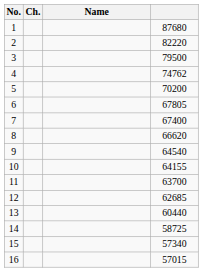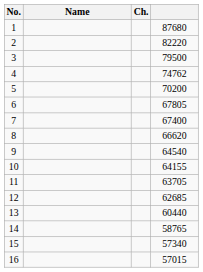 <table class="wikitable" style="text-align: center;">
 <tr>
 <th>No.</th>
+<th align="left"; width=170>Name</th>
 <th>Ch.</th>
-<th align="left"; width=170>Name</th>
 <th width=70></th>
 </tr>
 <tr>
 <td>1</td>
+<td style="text-align:left;"></td>
 <td></td>
-<td style="text-align:left;"></td>
 <td>87680</td>
 </tr>
 <tr>
 <td>2</td>
+<td style="text-align:left;"></td>
 <td></td>
-<td style="text-align:left;"></td>
 <td>82220</td>
 </tr>
 <tr>
 <td>3</td>
+<td style="text-align:left;"></td>
 <td></td>
-<td style="text-align:left;"></td>
 <td>79500</td>
 </tr>
 <tr>
 <td>4</td>
+<td style="text-align:left;"></td>
 <td></td>
-<td style="text-align:left;"></td>
 <td>74762</td>
 </tr>
 <tr>
 <td>5</td>
+<td style="text-align:left;"></td>
 <td></td>
-<td style="text-align:left;"></td>
 <td>70200</td>
 </tr>
 <tr>
 <td>6</td>
+<td style="text-align:left;"></td>
 <td></td>
-<td style="text-align:left;"></td>
 <td>67805</td>
 </tr>
 <tr>
 <td>7</td>
+<td style="text-align:left;"></td>
 <td></td>
-<td style="text-align:left;"></td>
 <td>67400</td>
 </tr>
 <tr>
 <td>8</td>
+<td style="text-align:left;"></td>
 <td></td>
-<td style="text-align:left;"></td>
 <td>66620</td>
 </tr>
 <tr>
 <td>9</td>
+<td style="text-align:left;"></td>
 <td></td>
-<td style="text-align:left;"></td>
 <td>64540</td>
 </tr>
 <tr>
 <td>10</td>
+<td style="text-align:left;"></td>
 <td></td>
-<td style="text-align:left;"></td>
 <td>64155</td>
 </tr>
 <tr>
 <td>11</td>
+<td style="text-align:left;"></td>
 <td></td>
-<td style="text-align:left;"></td>
-<td>63700</td>
+<td>63705</td>
 </tr>
 <tr>
 <td>12</td>
+<td style="text-align:left;"></td>
 <td></td>
-<td style="text-align:left;"></td>
 <td>62685</td>
 </tr>
 <tr>
 <td>13</td>
+<td style="text-align:left;"></td>
 <td></td>
-<td style="text-align:left;"></td>
 <td>60440</td>
 </tr>
 <tr>
 <td>14</td>
+<td style="text-align:left;"></td>
 <td></td>
-<td style="text-align:left;"></td>
-<td>58725</td>
+<td>58765</td>
 </tr>
 <tr>
 <td>15</td>
+<td style="text-align:left;"></td>
 <td></td>
-<td style="text-align:left;"></td>
 <td>57340</td>
 </tr>
 <tr>
 <td>16</td>
+<td style="text-align:left;"></td>
 <td></td>
-<td style="text-align:left;"></td>
 <td>57015</td>
 </tr>
 </table>
